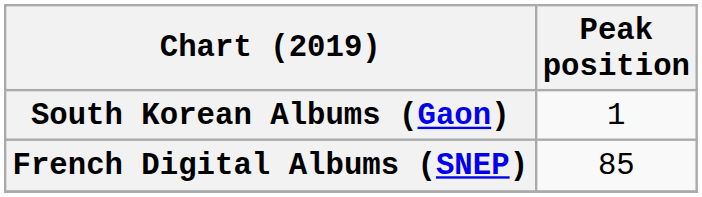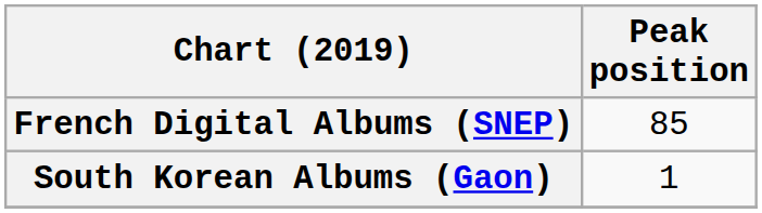 <table class="wikitable sortable plainrowheaders" style="text-align:center">
 <tr>
 <th scope="col">Chart (2019)</th>
 <th scope="col">Peak<br>position</th>
 </tr>
 <tr>
+<th scope="row">French Digital Albums (<a href='#'>SNEP</a>)</th>
+<td>85</td>
+</tr>
+<tr>
 <th scope="row">South Korean Albums (<a href='#'>Gaon</a>)</th>
 <td>1</td>
 </tr>
 <tr>
-<th scope="row">French Digital Albums (<a href='#'>SNEP</a>)</th>
-<td>85</td>
-</tr>
-<tr>
 </tr>
 </table>
